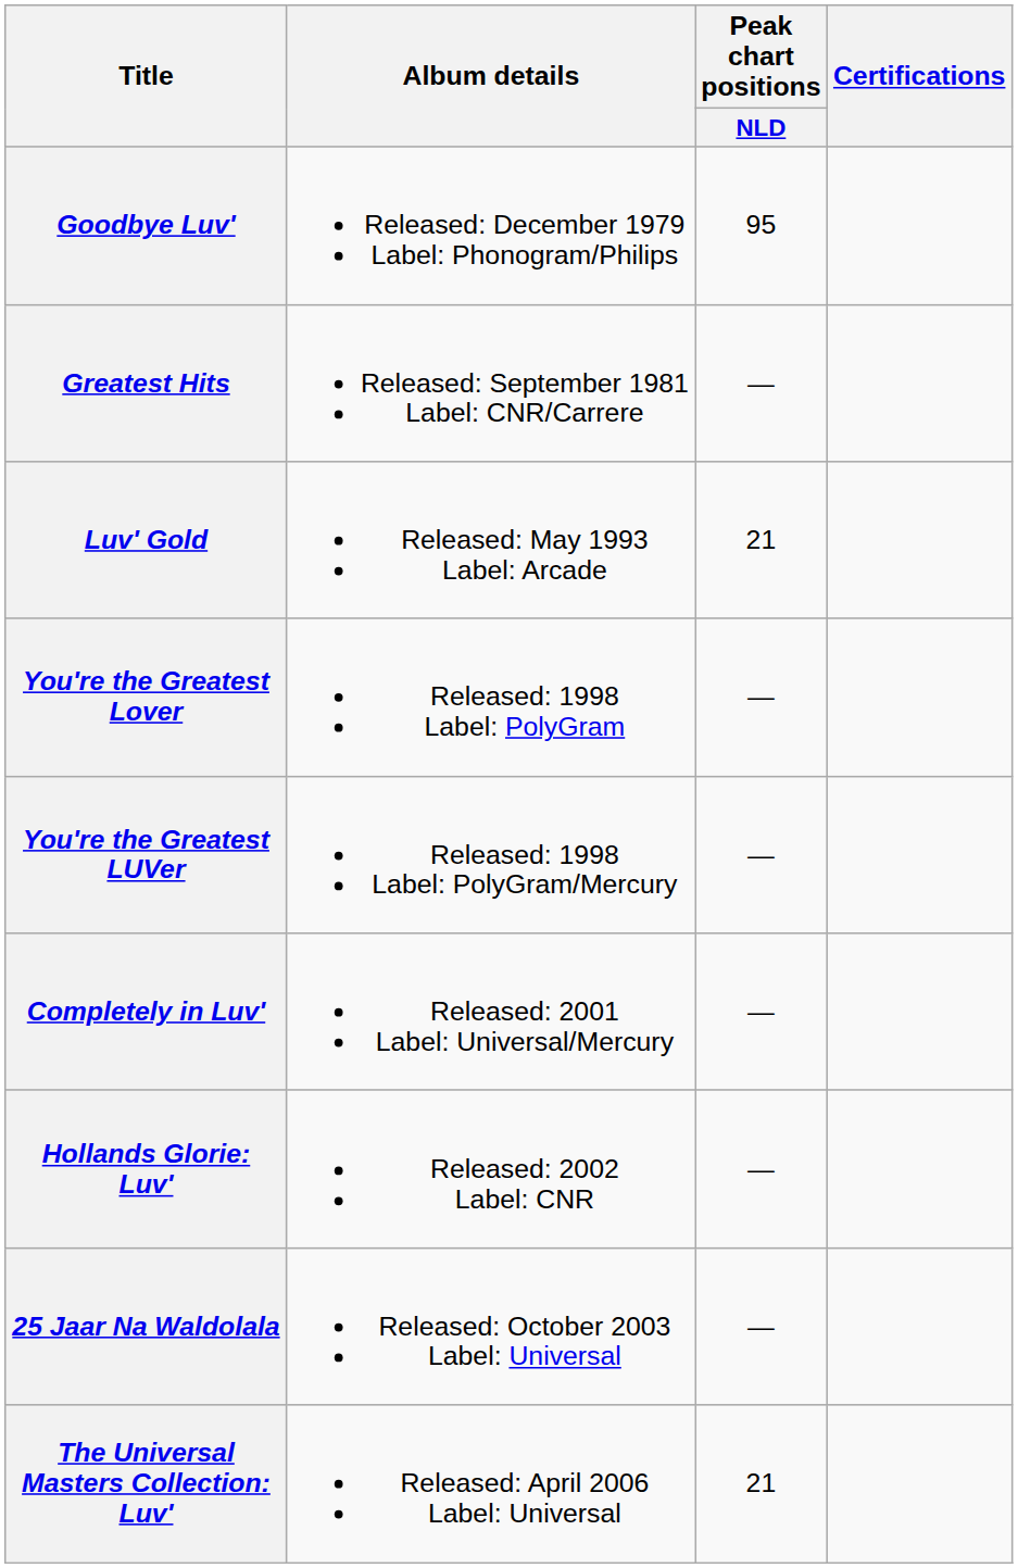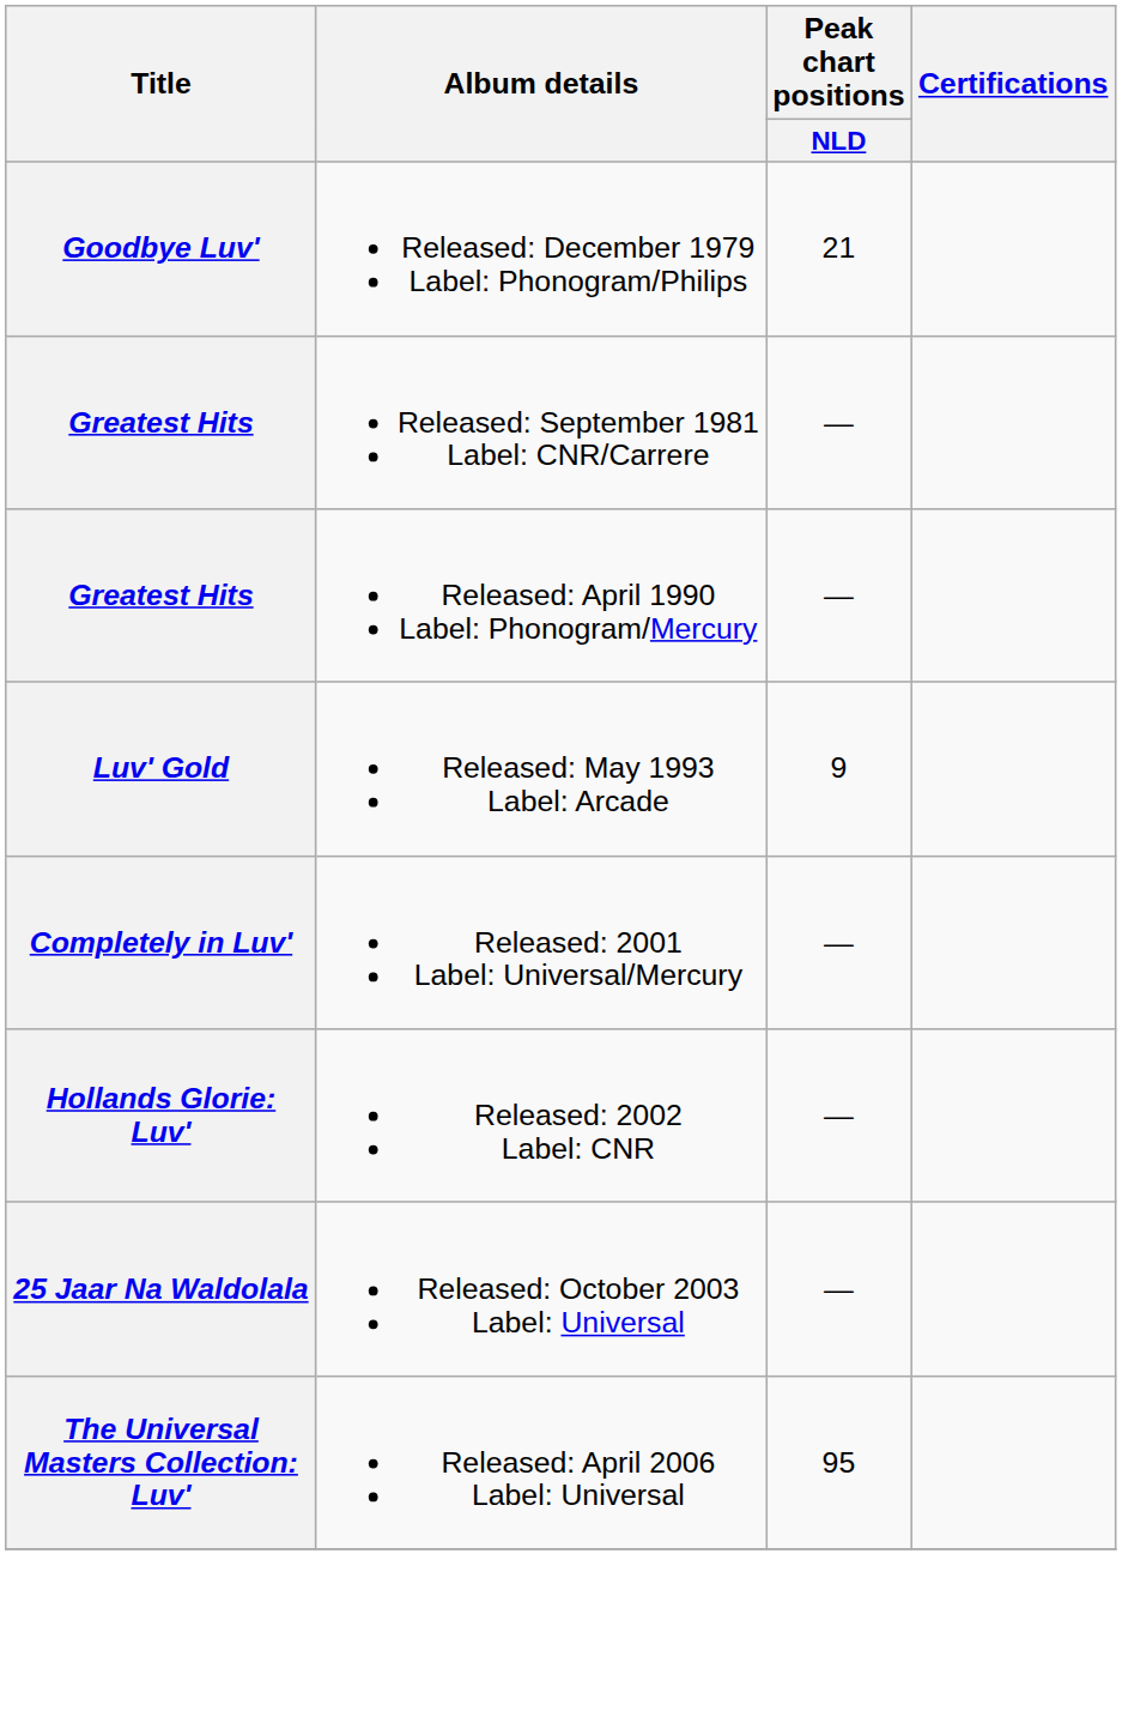 <table class="wikitable plainrowheaders" style="text-align:center;">
 <tr>
 <th rowspan="2" style="width:10em;">Title</th>
 <th rowspan="2">Album details</th>
 <th>Peak chart positions</th>
 <th rowspan="2"><a href='#'>Certifications</a></th>
 </tr>
 <tr>
 <th style="width:3em;font-size:90%;"><a href='#'>NLD</a><br></th>
 </tr>
 <tr>
 <th scope="row"><em><a href='#'>Goodbye Luv'</a></em></th>
 <td><br><ul><li>Released: December 1979</li><li>Label: Phonogram/Philips</li></ul></td>
-<td>95</td>
+<td>21</td>
 <td></td>
 </tr>
 <tr>
 <th scope="row"><em><a href='#'>Greatest Hits</a></em></th>
 <td><br><ul><li>Released: September 1981</li><li>Label: CNR/Carrere</li></ul></td>
 <td>—</td>
 <td></td>
 </tr>
 <tr>
-<th scope="row"><em><a href='#'>Luv' Gold</a></em></th>
-<td><br><ul><li>Released: May 1993</li><li>Label: Arcade</li></ul></td>
-<td>21</td>
-<td></td>
-</tr>
-<tr>
-<th scope="row"><em><a href='#'>You're the Greatest Lover</a></em></th>
-<td><br><ul><li>Released: 1998</li><li>Label: <a href='#'>PolyGram</a></li></ul></td>
+<th scope="row"><em><a href='#'>Greatest Hits</a></em></th>
+<td><br><ul><li>Released: April 1990</li><li>Label: Phonogram/<a href='#'>Mercury</a></li></ul></td>
 <td>—</td>
 <td></td>
 </tr>
 <tr>
-<th scope="row"><em><a href='#'>You're the Greatest LUVer</a></em></th>
-<td><br><ul><li>Released: 1998</li><li>Label: PolyGram/Mercury</li></ul></td>
-<td>—</td>
+<th scope="row"><em><a href='#'>Luv' Gold</a></em></th>
+<td><br><ul><li>Released: May 1993</li><li>Label: Arcade</li></ul></td>
+<td>9</td>
 <td></td>
 </tr>
 <tr>
 <th scope="row"><em><a href='#'>Completely in Luv'</a></em></th>
 <td><br><ul><li>Released: 2001</li><li>Label: Universal/Mercury</li></ul></td>
 <td>—</td>
 <td></td>
 </tr>
 <tr>
 <th scope="row"><em><a href='#'>Hollands Glorie: Luv'</a></em></th>
 <td><br><ul><li>Released: 2002</li><li>Label: CNR</li></ul></td>
 <td>—</td>
 <td></td>
 </tr>
 <tr>
 <th scope="row"><em><a href='#'>25 Jaar Na Waldolala</a></em></th>
 <td><br><ul><li>Released: October 2003</li><li>Label: <a href='#'>Universal</a></li></ul></td>
 <td>—</td>
 <td></td>
 </tr>
 <tr>
 <th scope="row"><em><a href='#'>The Universal Masters Collection: Luv'</a></em></th>
 <td><br><ul><li>Released: April 2006</li><li>Label: Universal</li></ul></td>
-<td>21</td>
+<td>95</td>
 <td></td>
 </tr>
 <tr>
 </tr>
 </table>
